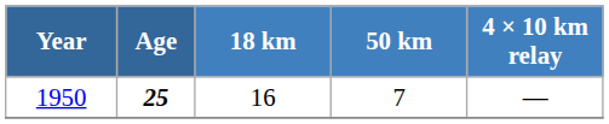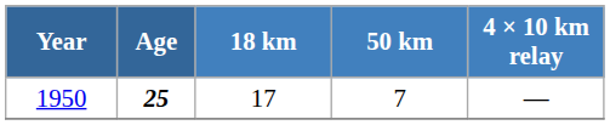 <table class="wikitable" style="font-size:95%; text-align:center; border:grey solid 1px; border-collapse:collapse; background:#ffffff;">
 <tr>
 <th style="background-color:#369; color:white; width:60px;"> Year </th>
 <th style="background-color:#369; color:white; width:40px;"> Age </th>
 <th style="background-color:#4180be; color:white; width:75px;"> 18 km </th>
 <th style="background-color:#4180be; color:white; width:75px;"> 50 km </th>
 <th style="background-color:#4180be; color:white; width:75px;"> 4 × 10 km <br> relay </th>
 </tr>
 <tr>
 <td><a href='#'>1950</a></td>
 <td><strong><em>25</em></strong></td>
-<td>16</td>
+<td>17</td>
 <td>7</td>
 <td>—</td>
 </tr>
 <tr>
 </tr>
 </table>
